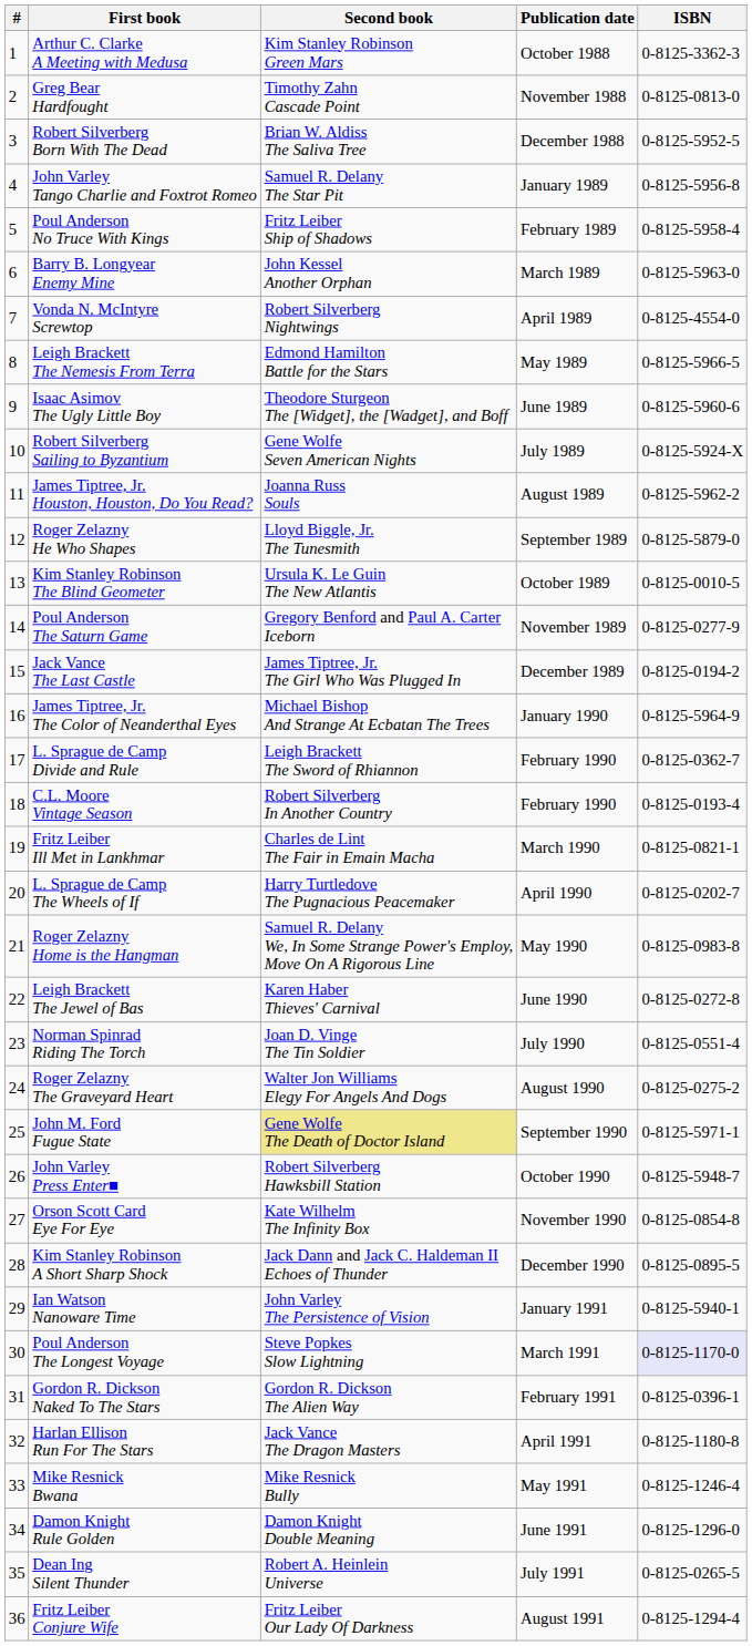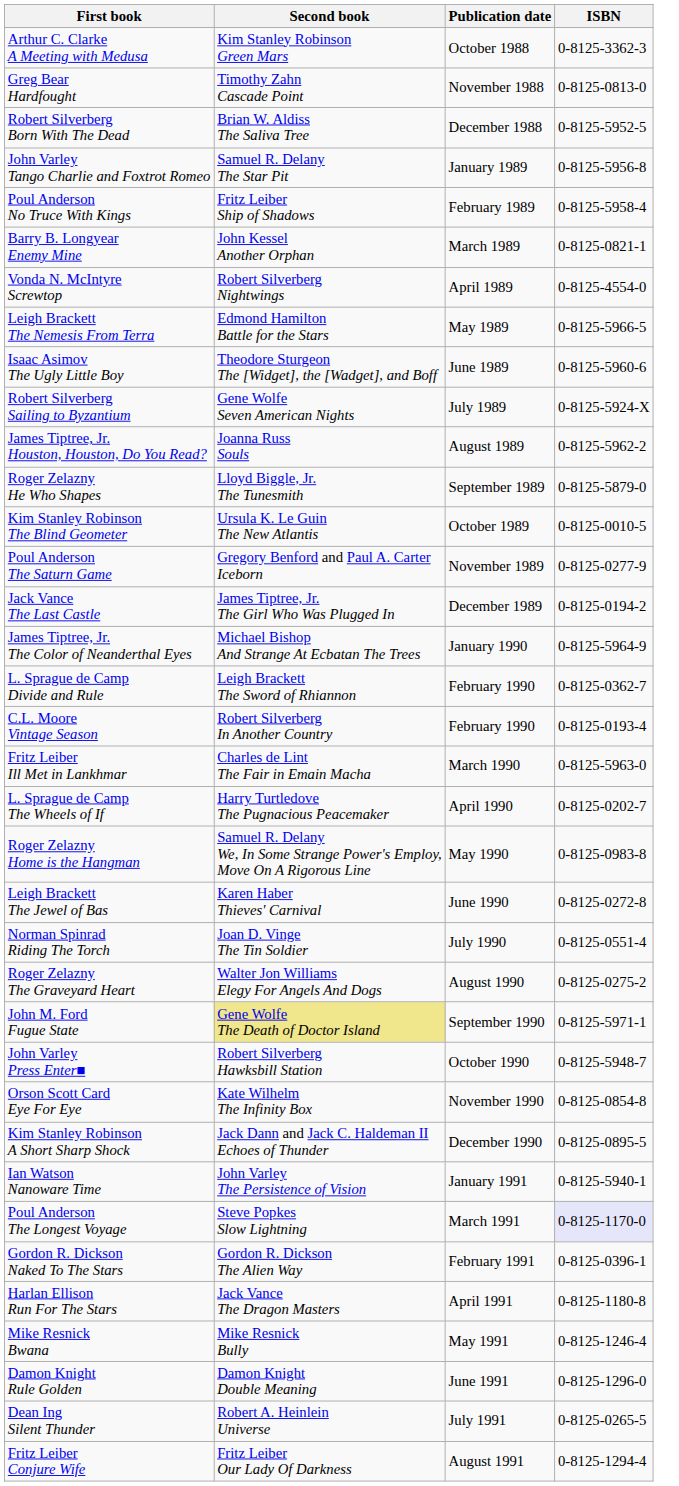 <table class="wikitable sortable">
 <tr>
-<th>#</th>
 <th>First book</th>
 <th>Second book</th>
 <th>Publication date</th>
 <th>ISBN</th>
 </tr>
 <tr>
-<td>1</td>
 <td><a href='#'>Arthur C. Clarke</a><br><em><a href='#'>A Meeting with Medusa</a></em></td>
 <td><a href='#'>Kim Stanley Robinson</a><br><em><a href='#'>Green Mars</a></em></td>
 <td>October 1988</td>
 <td>0-8125-3362-3</td>
 </tr>
 <tr>
-<td>2</td>
 <td><a href='#'>Greg Bear</a><br><em>Hardfought</em></td>
 <td><a href='#'>Timothy Zahn</a><br><em>Cascade Point</em></td>
 <td>November 1988</td>
 <td>0-8125-0813-0</td>
 </tr>
 <tr>
-<td>3</td>
 <td><a href='#'>Robert Silverberg</a><br><em>Born With The Dead</em></td>
 <td><a href='#'>Brian W. Aldiss</a><br><em>The Saliva Tree</em></td>
 <td>December 1988</td>
 <td>0-8125-5952-5</td>
 </tr>
 <tr>
-<td>4</td>
 <td><a href='#'>John Varley</a><br><em>Tango Charlie and Foxtrot Romeo</em></td>
 <td><a href='#'>Samuel R. Delany</a><br><em>The Star Pit</em></td>
 <td>January 1989</td>
 <td>0-8125-5956-8</td>
 </tr>
 <tr>
-<td>5</td>
 <td><a href='#'>Poul Anderson</a><br><em>No Truce With Kings</em></td>
 <td><a href='#'>Fritz Leiber</a><br><em>Ship of Shadows</em></td>
 <td>February 1989</td>
 <td>0-8125-5958-4</td>
 </tr>
 <tr>
-<td>6</td>
 <td><a href='#'>Barry B. Longyear</a><br><em><a href='#'>Enemy Mine</a></em></td>
 <td><a href='#'>John Kessel</a><br><em>Another Orphan</em></td>
 <td>March 1989</td>
-<td>0-8125-5963-0</td>
+<td>0-8125-0821-1</td>
 </tr>
 <tr>
-<td>7</td>
 <td><a href='#'>Vonda N. McIntyre</a><br><em>Screwtop</em></td>
 <td><a href='#'>Robert Silverberg</a><br><em>Nightwings</em></td>
 <td>April 1989</td>
 <td>0-8125-4554-0</td>
 </tr>
 <tr>
-<td>8</td>
 <td><a href='#'>Leigh Brackett</a><br><em><a href='#'>The Nemesis From Terra</a></em></td>
 <td><a href='#'>Edmond Hamilton</a><br><em>Battle for the Stars</em></td>
 <td>May 1989</td>
 <td>0-8125-5966-5</td>
 </tr>
 <tr>
-<td>9</td>
 <td><a href='#'>Isaac Asimov</a><br><em>The Ugly Little Boy</em></td>
 <td><a href='#'>Theodore Sturgeon</a><br><em>The [Widget], the [Wadget], and Boff</em></td>
 <td>June 1989</td>
 <td>0-8125-5960-6</td>
 </tr>
 <tr>
-<td>10</td>
 <td><a href='#'>Robert Silverberg</a><br><em><a href='#'>Sailing to Byzantium</a></em></td>
 <td><a href='#'>Gene Wolfe</a><br><em>Seven American Nights</em></td>
 <td>July 1989</td>
 <td>0-8125-5924-X</td>
 </tr>
 <tr>
-<td>11</td>
 <td><a href='#'>James Tiptree, Jr.</a><br><em><a href='#'>Houston, Houston, Do You Read?</a></em></td>
 <td><a href='#'>Joanna Russ</a><br><em><a href='#'>Souls</a></em></td>
 <td>August 1989</td>
 <td>0-8125-5962-2</td>
 </tr>
 <tr>
-<td>12</td>
 <td><a href='#'>Roger Zelazny</a><br><em>He Who Shapes</em></td>
 <td><a href='#'>Lloyd Biggle, Jr.</a><br><em>The Tunesmith</em> </td>
 <td>September 1989</td>
 <td>0-8125-5879-0</td>
 </tr>
 <tr>
-<td>13</td>
 <td><a href='#'>Kim Stanley Robinson</a><br><em><a href='#'>The Blind Geometer</a></em></td>
 <td><a href='#'>Ursula K. Le Guin</a><br><em>The New Atlantis</em></td>
 <td>October 1989</td>
 <td>0-8125-0010-5</td>
 </tr>
 <tr>
-<td>14</td>
 <td><a href='#'>Poul Anderson</a><br><em><a href='#'>The Saturn Game</a></em></td>
 <td><a href='#'>Gregory Benford</a> and <a href='#'>Paul A. Carter</a><br><em>Iceborn</em></td>
 <td>November 1989</td>
 <td>0-8125-0277-9</td>
 </tr>
 <tr>
-<td>15</td>
 <td><a href='#'>Jack Vance</a><br><em><a href='#'>The Last Castle</a></em></td>
 <td><a href='#'>James Tiptree, Jr.</a><br><em>The Girl Who Was Plugged In</em></td>
 <td>December 1989</td>
 <td>0-8125-0194-2</td>
 </tr>
 <tr>
-<td>16</td>
 <td><a href='#'>James Tiptree, Jr.</a><br><em>The Color of Neanderthal Eyes</em></td>
 <td><a href='#'>Michael Bishop</a><br><em>And Strange At Ecbatan The Trees</em></td>
 <td>January 1990</td>
 <td>0-8125-5964-9</td>
 </tr>
 <tr>
-<td>17</td>
 <td><a href='#'>L. Sprague de Camp</a><br><em>Divide and Rule</em></td>
 <td><a href='#'>Leigh Brackett</a><br><em>The Sword of Rhiannon</em></td>
 <td>February 1990</td>
 <td>0-8125-0362-7</td>
 </tr>
 <tr>
-<td>18</td>
 <td><a href='#'>C.L. Moore</a><br><em><a href='#'>Vintage Season</a></em></td>
 <td><a href='#'>Robert Silverberg</a><br><em>In Another Country</em></td>
 <td>February 1990</td>
 <td>0-8125-0193-4</td>
 </tr>
 <tr>
-<td>19</td>
 <td><a href='#'>Fritz Leiber</a><br><em>Ill Met in Lankhmar</em></td>
 <td><a href='#'>Charles de Lint</a><br><em>The Fair in Emain Macha</em></td>
 <td>March 1990</td>
-<td>0-8125-0821-1</td>
+<td>0-8125-5963-0</td>
 </tr>
 <tr>
-<td>20</td>
 <td><a href='#'>L. Sprague de Camp</a><br><em>The Wheels of If</em></td>
 <td><a href='#'>Harry Turtledove</a><br><em>The Pugnacious Peacemaker</em>  </td>
 <td>April 1990</td>
 <td>0-8125-0202-7</td>
 </tr>
 <tr>
-<td>21</td>
 <td><a href='#'>Roger Zelazny</a><br><em><a href='#'>Home is the Hangman</a></em></td>
 <td><a href='#'>Samuel R. Delany</a><br><em>We, In Some Strange Power's Employ, <br>Move On A Rigorous Line</em></td>
 <td>May 1990</td>
 <td>0-8125-0983-8</td>
 </tr>
 <tr>
-<td>22</td>
 <td><a href='#'>Leigh Brackett</a><br><em>The Jewel of Bas</em></td>
 <td><a href='#'>Karen Haber</a><br><em>Thieves' Carnival</em> </td>
 <td>June 1990</td>
 <td>0-8125-0272-8</td>
 </tr>
 <tr>
-<td>23</td>
 <td><a href='#'>Norman Spinrad</a><br><em>Riding The Torch</em></td>
 <td><a href='#'>Joan D. Vinge</a><br><em>The Tin Soldier</em></td>
 <td>July 1990</td>
 <td>0-8125-0551-4</td>
 </tr>
 <tr>
-<td>24</td>
 <td><a href='#'>Roger Zelazny</a><br><em>The Graveyard Heart</em></td>
 <td><a href='#'>Walter Jon Williams</a><br><em>Elegy For Angels And Dogs</em> </td>
 <td>August 1990</td>
 <td>0-8125-0275-2</td>
 </tr>
 <tr>
-<td>25</td>
 <td><a href='#'>John M. Ford</a><br><em>Fugue State</em></td>
 <td style="background: khaki;"><a href='#'>Gene Wolfe</a><br><em>The Death of Doctor Island</em></td>
 <td>September 1990</td>
 <td>0-8125-5971-1</td>
 </tr>
 <tr>
-<td>26</td>
 <td><a href='#'>John Varley</a><br><em><a href='#'>Press Enter■</a></em></td>
 <td><a href='#'>Robert Silverberg</a><br><em>Hawksbill Station</em></td>
 <td>October 1990</td>
 <td>0-8125-5948-7</td>
 </tr>
 <tr>
-<td>27</td>
 <td><a href='#'>Orson Scott Card</a><br><em>Eye For Eye</em></td>
 <td><a href='#'>Kate Wilhelm</a><br><em>The Infinity Box</em></td>
 <td>November 1990</td>
 <td>0-8125-0854-8</td>
 </tr>
 <tr>
-<td>28</td>
 <td><a href='#'>Kim Stanley Robinson</a><br><em>A Short Sharp Shock</em></td>
 <td><a href='#'>Jack Dann</a> and <a href='#'>Jack C. Haldeman II</a><br><em>Echoes of Thunder</em></td>
 <td>December 1990</td>
 <td>0-8125-0895-5</td>
 </tr>
 <tr>
-<td>29</td>
 <td><a href='#'>Ian Watson</a><br><em>Nanoware Time</em></td>
 <td><a href='#'>John Varley</a><br><em><a href='#'>The Persistence of Vision</a></em></td>
 <td>January 1991</td>
 <td>0-8125-5940-1</td>
 </tr>
 <tr>
-<td>30</td>
 <td><a href='#'>Poul Anderson</a><br><em>The Longest Voyage</em></td>
 <td><a href='#'>Steve Popkes</a><br><em>Slow Lightning</em></td>
 <td>March 1991</td>
 <td style="background: lavender;">0-8125-1170-0</td>
 </tr>
 <tr>
-<td>31</td>
 <td><a href='#'>Gordon R. Dickson</a><br><em>Naked To The Stars</em></td>
 <td><a href='#'>Gordon R. Dickson</a><br><em>The Alien Way</em></td>
 <td>February 1991</td>
 <td>0-8125-0396-1</td>
 </tr>
 <tr>
-<td>32</td>
 <td><a href='#'>Harlan Ellison</a><br><em>Run For The Stars</em></td>
 <td><a href='#'>Jack Vance</a><br><em>The Dragon Masters</em></td>
 <td>April 1991</td>
 <td>0-8125-1180-8</td>
 </tr>
 <tr>
-<td>33</td>
 <td><a href='#'>Mike Resnick</a><br><em>Bwana</em></td>
 <td><a href='#'>Mike Resnick</a><br><em>Bully</em></td>
 <td>May 1991</td>
 <td>0-8125-1246-4</td>
 </tr>
 <tr>
-<td>34</td>
 <td><a href='#'>Damon Knight</a><br><em>Rule Golden</em></td>
 <td><a href='#'>Damon Knight</a><br><em>Double Meaning</em></td>
 <td>June 1991</td>
 <td>0-8125-1296-0</td>
 </tr>
 <tr>
-<td>35</td>
 <td><a href='#'>Dean Ing</a><br><em>Silent Thunder</em></td>
 <td><a href='#'>Robert A. Heinlein</a><br><em>Universe</em></td>
 <td>July 1991</td>
 <td>0-8125-0265-5</td>
 </tr>
 <tr>
-<td>36</td>
 <td><a href='#'>Fritz Leiber</a><br><em><a href='#'>Conjure Wife</a></em></td>
 <td><a href='#'>Fritz Leiber</a><br><em>Our Lady Of Darkness</em> </td>
 <td>August 1991</td>
 <td>0-8125-1294-4</td>
 </tr>
 </table>
